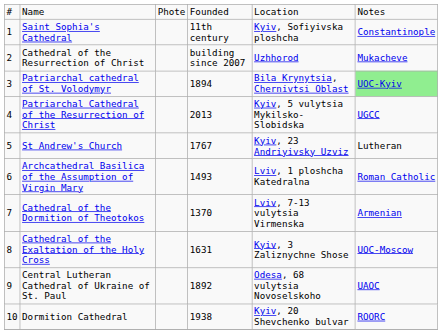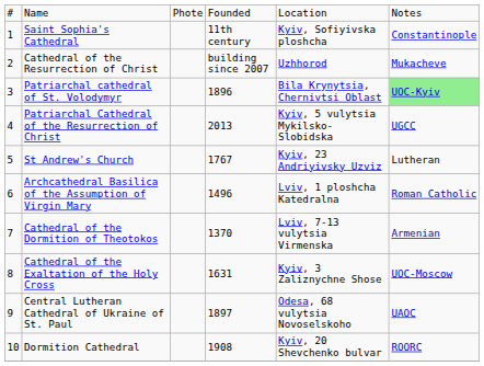 <table class="wikitable">
 <tr>
 <td>#</td>
 <td>Name</td>
 <td>Phote</td>
 <td>Founded</td>
 <td>Location</td>
 <td>Notes</td>
 </tr>
 <tr>
 <td>1</td>
 <td><a href='#'>Saint Sophia's Cathedral</a></td>
 <td></td>
 <td>11th century</td>
 <td><a href='#'>Kyiv</a>, Sofiyivska ploshcha</td>
 <td><a href='#'>Constantinople</a></td>
 </tr>
 <tr>
 <td>2</td>
 <td>Cathedral of the Resurrection of Christ</td>
 <td></td>
 <td>building since 2007</td>
 <td><a href='#'>Uzhhorod</a></td>
 <td><a href='#'>Mukacheve</a></td>
 </tr>
 <tr>
 <td>3</td>
 <td><a href='#'>Patriarchal cathedral of St. Volodymyr</a></td>
 <td></td>
-<td>1894</td>
+<td>1896</td>
 <td><a href='#'>Bila Krynytsia</a>, <a href='#'>Chernivtsi Oblast</a></td>
 <td style="background: lightgreen;"><a href='#'>UOC-Kyiv</a></td>
 </tr>
 <tr>
 <td>4</td>
 <td><a href='#'>Patriarchal Cathedral of the Resurrection of Christ</a></td>
 <td></td>
 <td>2013</td>
 <td><a href='#'>Kyiv</a>, 5 vulytsia Mykilsko-Slobidska</td>
 <td><a href='#'>UGCC</a></td>
 </tr>
 <tr>
 <td>5</td>
 <td><a href='#'>St Andrew's Church</a></td>
 <td></td>
 <td>1767</td>
 <td><a href='#'>Kyiv</a>, 23 <a href='#'>Andriyivsky Uzviz</a></td>
 <td>Lutheran</td>
 </tr>
 <tr>
 <td>6</td>
 <td><a href='#'>Archcathedral Basilica of the Assumption of Virgin Mary</a></td>
 <td></td>
-<td>1493</td>
+<td>1496</td>
 <td><a href='#'>Lviv</a>, 1 ploshcha Katedralna</td>
 <td><a href='#'>Roman Catholic</a></td>
 </tr>
 <tr>
 <td>7</td>
 <td><a href='#'>Cathedral of the Dormition of Theotokos</a></td>
 <td></td>
 <td>1370</td>
 <td><a href='#'>Lviv</a>, 7-13 vulytsia Virmenska</td>
 <td><a href='#'>Armenian</a></td>
 </tr>
 <tr>
 <td>8</td>
 <td><a href='#'>Cathedral of the Exaltation of the Holy Cross</a></td>
 <td></td>
 <td>1631</td>
 <td><a href='#'>Kyiv</a>, 3 Zaliznychne Shose</td>
 <td><a href='#'>UOC-Moscow</a></td>
 </tr>
 <tr>
 <td>9</td>
 <td>Central Lutheran Cathedral of Ukraine of St. Paul</td>
 <td></td>
-<td>1892</td>
+<td>1897</td>
 <td><a href='#'>Odesa</a>, 68 vulytsia Novoselskoho</td>
 <td><a href='#'>UAOC</a></td>
 </tr>
 <tr>
 <td>10</td>
 <td>Dormition Cathedral</td>
 <td></td>
-<td>1938</td>
+<td>1908</td>
 <td><a href='#'>Kyiv</a>, 20 Shevchenko bulvar</td>
 <td><a href='#'>ROORC</a></td>
 </tr>
 <tr>
 </tr>
 </table>
